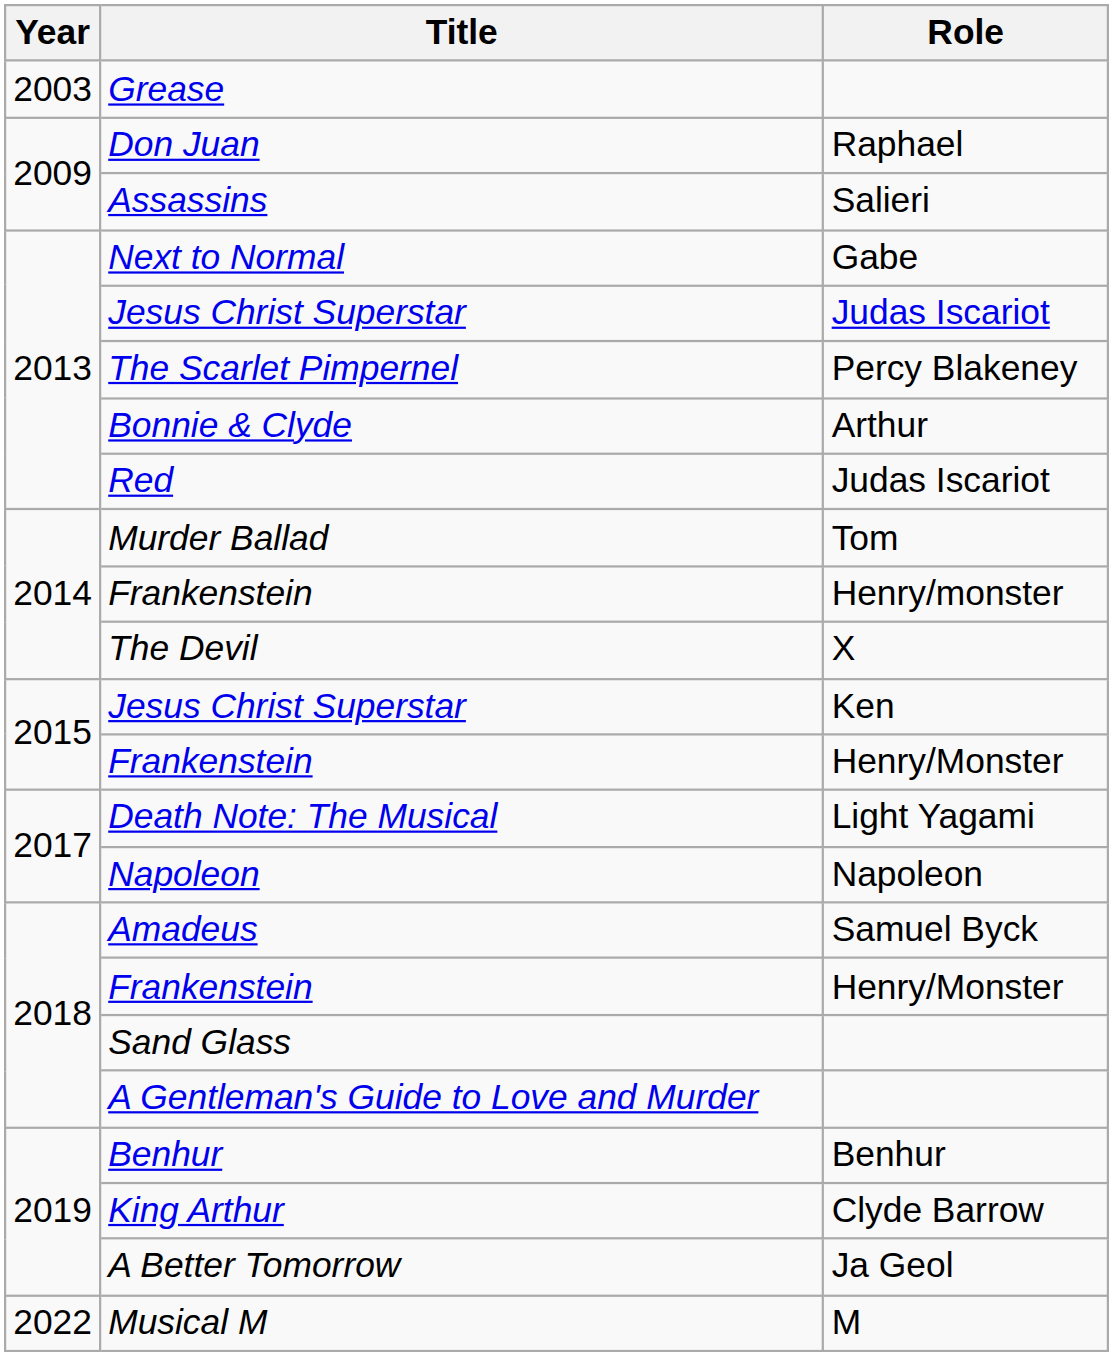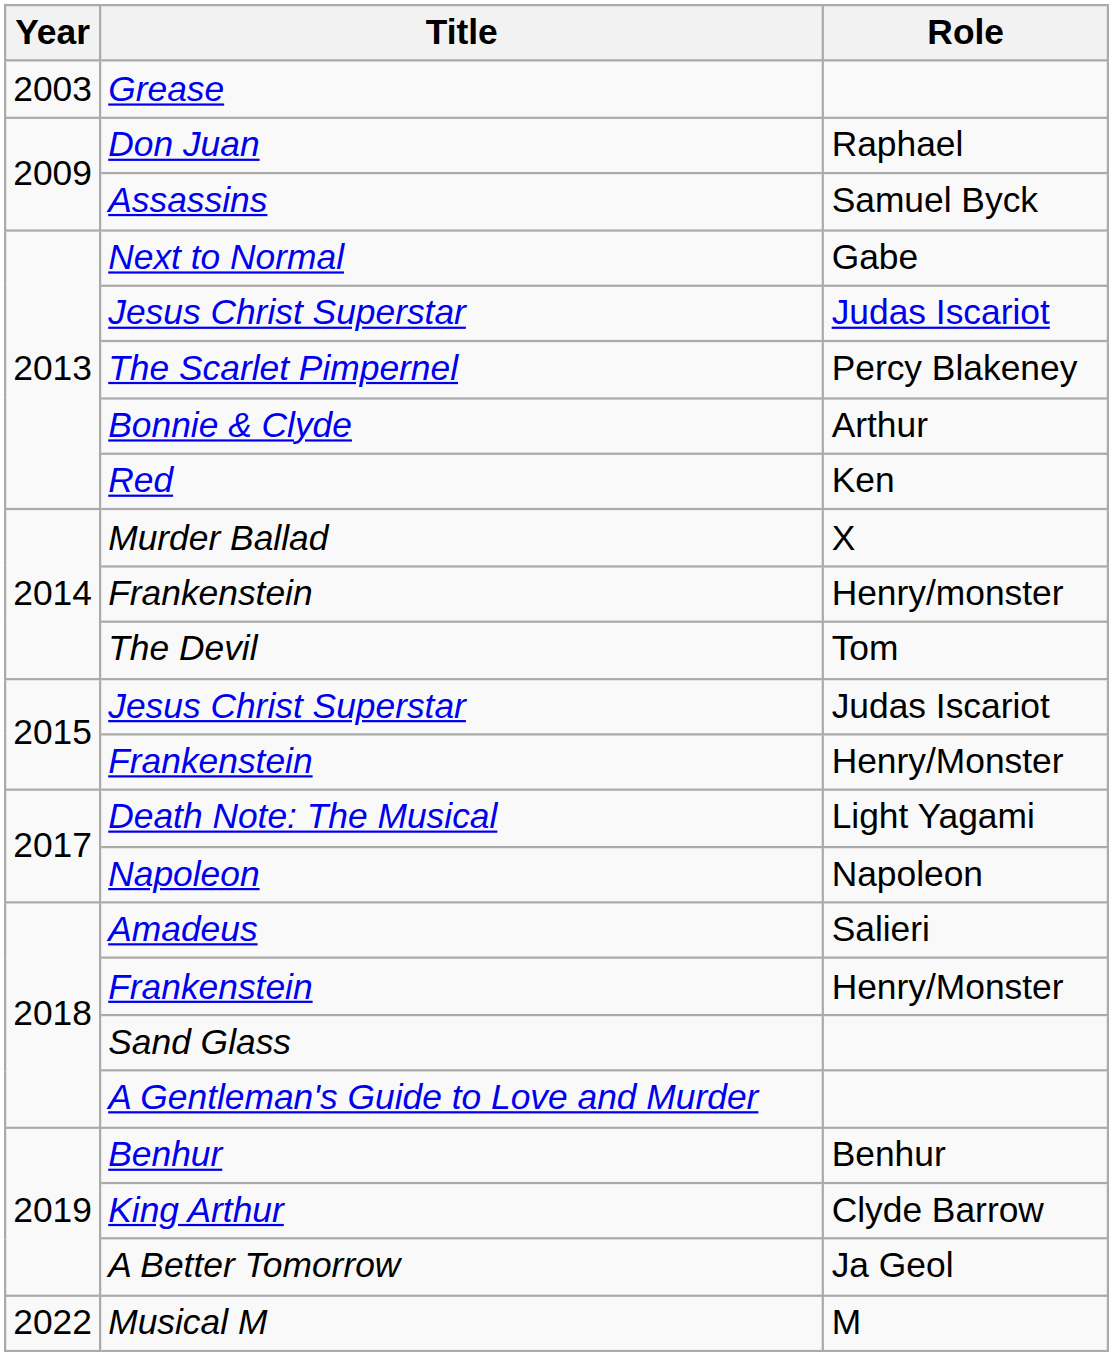 <table class="wikitable" style="width:500px">
 <tr>
 <th width=10>Year</th>
 <th>Title</th>
 <th>Role</th>
 </tr>
 <tr>
 <td>2003</td>
 <td><em><a href='#'>Grease</a></em></td>
 <td></td>
 </tr>
 <tr>
 <td rowspan="2">2009</td>
 <td><em><a href='#'>Don Juan</a></em></td>
 <td>Raphael</td>
 </tr>
 <tr>
 <td><em><a href='#'>Assassins</a></em></td>
-<td>Salieri</td>
+<td>Samuel Byck</td>
 </tr>
 <tr>
 <td rowspan=5>2013</td>
 <td><em><a href='#'>Next to Normal</a></em></td>
 <td>Gabe</td>
 </tr>
 <tr>
 <td><em><a href='#'>Jesus Christ Superstar</a></em></td>
 <td><a href='#'>Judas Iscariot</a></td>
 </tr>
 <tr>
 <td><em><a href='#'>The Scarlet Pimpernel</a></em></td>
 <td>Percy Blakeney</td>
 </tr>
 <tr>
 <td><em><a href='#'>Bonnie & Clyde</a></em></td>
 <td>Arthur</td>
 </tr>
 <tr>
 <td><em><a href='#'>Red</a></em></td>
-<td>Judas Iscariot</td>
+<td>Ken</td>
 </tr>
 <tr>
 <td rowspan="3">2014</td>
 <td><em>Murder Ballad</em></td>
-<td>Tom</td>
+<td>X</td>
 </tr>
 <tr>
 <td><em>Frankenstein</em></td>
 <td>Henry/monster</td>
 </tr>
 <tr>
 <td><em>The Devil</em></td>
-<td>X</td>
+<td>Tom</td>
 </tr>
 <tr>
 <td rowspan="2">2015</td>
 <td><em><a href='#'>Jesus Christ Superstar</a></em></td>
-<td>Ken</td>
+<td>Judas Iscariot</td>
 </tr>
 <tr>
 <td><em><a href='#'>Frankenstein</a></em></td>
 <td>Henry/Monster</td>
 </tr>
 <tr>
 <td rowspan="2">2017</td>
 <td><em><a href='#'>Death Note: The Musical</a></em></td>
 <td>Light Yagami</td>
 </tr>
 <tr>
 <td><em><a href='#'>Napoleon</a></em></td>
 <td>Napoleon</td>
 </tr>
 <tr>
 <td rowspan="4">2018</td>
 <td><em><a href='#'>Amadeus</a></em></td>
-<td>Samuel Byck</td>
+<td>Salieri</td>
 </tr>
 <tr>
 <td><em><a href='#'>Frankenstein</a></em></td>
 <td>Henry/Monster</td>
 </tr>
 <tr>
 <td><em>Sand Glass</em></td>
 <td></td>
 </tr>
 <tr>
 <td><em><a href='#'>A Gentleman's Guide to Love and Murder</a></em></td>
 <td></td>
 </tr>
 <tr>
 <td rowspan="3">2019</td>
 <td><em><a href='#'>Benhur</a></em></td>
 <td>Benhur</td>
 </tr>
 <tr>
 <td><em><a href='#'>King Arthur</a></em></td>
 <td>Clyde Barrow</td>
 </tr>
 <tr>
 <td><em>A Better Tomorrow</em></td>
 <td>Ja Geol</td>
 </tr>
 <tr>
 <td>2022</td>
 <td><em>Musical M</em></td>
 <td>M</td>
 </tr>
 </table>
